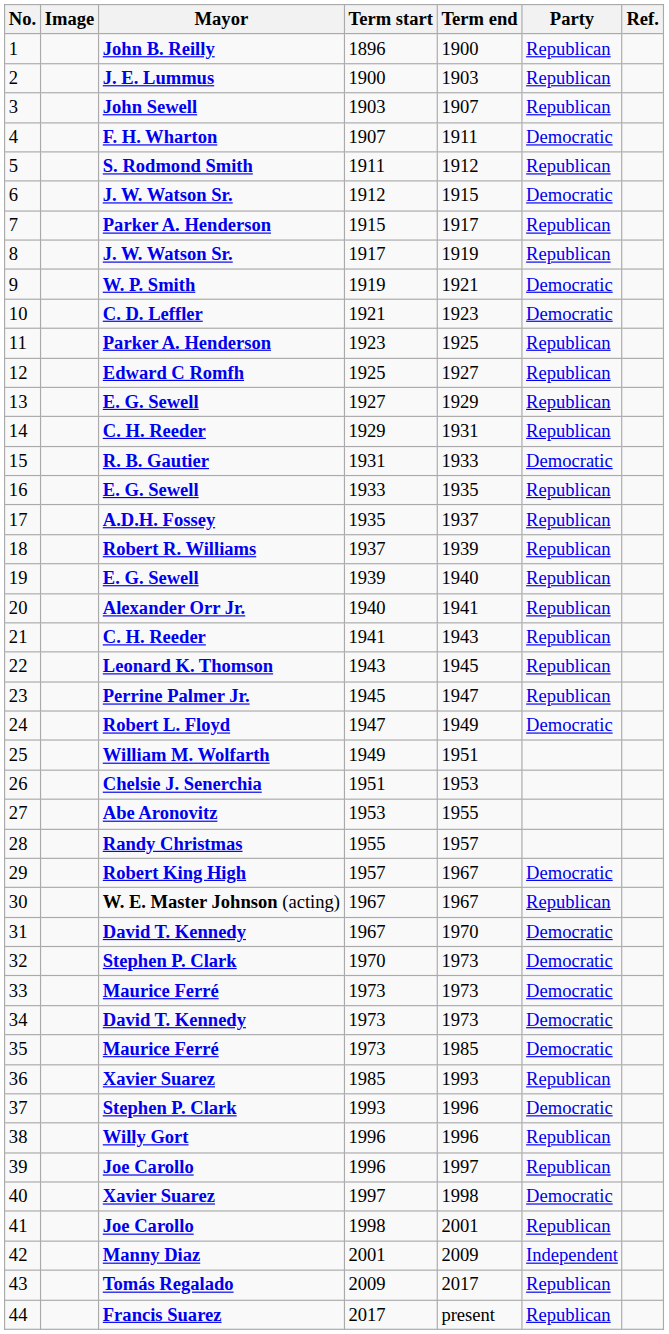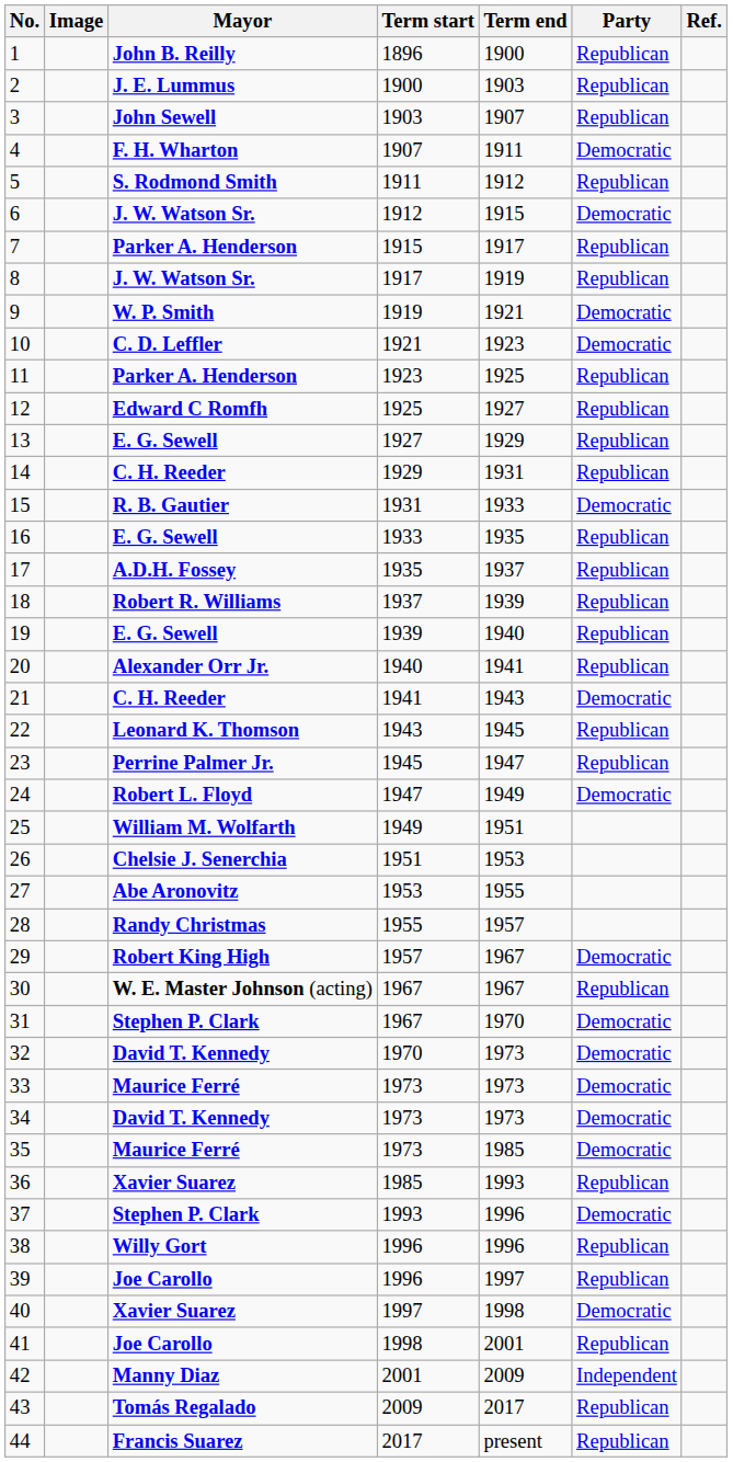 <table class="wikitable">
 <tr>
 <th>No.</th>
 <th>Image</th>
 <th>Mayor</th>
 <th>Term start</th>
 <th>Term end</th>
 <th>Party</th>
 <th>Ref.</th>
 </tr>
 <tr>
 <td>1</td>
 <td></td>
 <td><strong><a href='#'>John B. Reilly</a></strong></td>
 <td>1896</td>
 <td>1900</td>
 <td><a href='#'>Republican</a></td>
 <td></td>
 </tr>
 <tr>
 <td>2</td>
 <td></td>
 <td><strong> <a href='#'>J. E. Lummus</a></strong></td>
 <td>1900</td>
 <td>1903</td>
 <td><a href='#'>Republican</a></td>
 <td></td>
 </tr>
 <tr>
 <td>3</td>
 <td></td>
 <td><strong><a href='#'>John Sewell</a></strong></td>
 <td>1903</td>
 <td>1907</td>
 <td><a href='#'>Republican</a></td>
 </tr>
 <tr>
 <td>4</td>
 <td></td>
 <td><strong><a href='#'>F. H. Wharton</a></strong></td>
 <td>1907</td>
 <td>1911</td>
 <td><a href='#'>Democratic</a></td>
 <td></td>
 </tr>
 <tr>
 <td>5</td>
 <td></td>
 <td><strong><a href='#'>S. Rodmond Smith</a></strong></td>
 <td>1911</td>
 <td>1912</td>
 <td><a href='#'>Republican</a></td>
 <td></td>
 </tr>
 <tr>
 <td>6</td>
 <td></td>
 <td><strong><a href='#'>J. W. Watson Sr.</a></strong></td>
 <td>1912</td>
 <td>1915</td>
 <td><a href='#'>Democratic</a></td>
 <td></td>
 </tr>
 <tr>
 <td>7</td>
 <td></td>
 <td><strong><a href='#'>Parker A. Henderson</a></strong></td>
 <td>1915</td>
 <td>1917</td>
 <td><a href='#'>Republican</a></td>
 <td></td>
 </tr>
 <tr>
 <td>8</td>
 <td></td>
 <td><strong><a href='#'>J. W. Watson Sr.</a></strong></td>
 <td>1917</td>
 <td>1919</td>
 <td><a href='#'>Republican</a></td>
 <td></td>
 </tr>
 <tr>
 <td>9</td>
 <td></td>
 <td><strong> <a href='#'>W. P. Smith</a></strong></td>
 <td>1919</td>
 <td>1921</td>
 <td><a href='#'>Democratic</a></td>
 <td></td>
 </tr>
 <tr>
 <td>10</td>
 <td></td>
 <td><strong><a href='#'>C. D. Leffler</a></strong></td>
 <td>1921</td>
 <td>1923</td>
 <td><a href='#'>Democratic</a></td>
 <td></td>
 </tr>
 <tr>
 <td>11</td>
 <td></td>
 <td><strong><a href='#'>Parker A. Henderson</a></strong></td>
 <td>1923</td>
 <td>1925</td>
 <td><a href='#'>Republican</a></td>
 <td></td>
 </tr>
 <tr>
 <td>12</td>
 <td></td>
 <td><strong> <a href='#'>Edward C Romfh</a></strong></td>
 <td>1925</td>
 <td>1927</td>
 <td><a href='#'>Republican</a></td>
 <td></td>
 </tr>
 <tr>
 <td>13</td>
 <td></td>
 <td><strong><a href='#'>E. G. Sewell</a></strong></td>
 <td>1927</td>
 <td>1929</td>
 <td><a href='#'>Republican</a></td>
 <td></td>
 </tr>
 <tr>
 <td>14</td>
 <td></td>
 <td><strong><a href='#'>C. H. Reeder</a></strong></td>
 <td>1929</td>
 <td>1931</td>
 <td><a href='#'>Republican</a></td>
 <td></td>
 </tr>
 <tr>
 <td>15</td>
 <td></td>
 <td><strong><a href='#'>R. B. Gautier</a></strong></td>
 <td>1931</td>
 <td>1933</td>
 <td><a href='#'>Democratic</a></td>
 <td></td>
 </tr>
 <tr>
 <td>16</td>
 <td></td>
 <td><strong><a href='#'>E. G. Sewell</a></strong></td>
 <td>1933</td>
 <td>1935</td>
 <td><a href='#'>Republican</a></td>
 <td></td>
 </tr>
 <tr>
 <td>17</td>
 <td></td>
 <td><strong> <a href='#'>A.D.H. Fossey</a></strong></td>
 <td>1935</td>
 <td>1937</td>
 <td><a href='#'>Republican</a></td>
 <td></td>
 </tr>
 <tr>
 <td>18</td>
 <td></td>
 <td><strong> <a href='#'>Robert R. Williams</a></strong></td>
 <td>1937</td>
 <td>1939</td>
 <td><a href='#'>Republican</a></td>
 <td></td>
 </tr>
 <tr>
 <td>19</td>
 <td></td>
 <td><strong><a href='#'>E. G. Sewell</a></strong></td>
 <td>1939</td>
 <td>1940</td>
 <td><a href='#'>Republican</a></td>
 <td></td>
 </tr>
 <tr>
 <td>20</td>
 <td></td>
 <td><strong> <a href='#'>Alexander Orr Jr.</a></strong></td>
 <td>1940</td>
 <td>1941</td>
 <td><a href='#'>Republican</a></td>
 <td></td>
 </tr>
 <tr>
 <td>21</td>
 <td></td>
 <td><strong><a href='#'>C. H. Reeder</a></strong></td>
 <td>1941</td>
 <td>1943</td>
-<td><a href='#'>Republican</a></td>
+<td><a href='#'>Democratic</a></td>
 <td></td>
 </tr>
 <tr>
 <td>22</td>
 <td></td>
 <td><strong><a href='#'>Leonard K. Thomson</a></strong></td>
 <td>1943</td>
 <td>1945</td>
 <td><a href='#'>Republican</a></td>
 <td></td>
 </tr>
 <tr>
 <td>23</td>
 <td></td>
 <td><strong> <a href='#'>Perrine Palmer Jr.</a></strong></td>
 <td>1945</td>
 <td>1947</td>
 <td><a href='#'>Republican</a></td>
 <td></td>
 </tr>
 <tr>
 <td>24</td>
 <td></td>
 <td><strong><a href='#'>Robert L. Floyd</a></strong></td>
 <td>1947</td>
 <td>1949</td>
 <td><a href='#'>Democratic</a></td>
 <td></td>
 </tr>
 <tr>
 <td>25</td>
 <td></td>
 <td><strong><a href='#'>William M. Wolfarth</a></strong></td>
 <td>1949</td>
 <td>1951</td>
 <td></td>
 <td></td>
 </tr>
 <tr>
 <td>26</td>
 <td></td>
 <td><strong><a href='#'>Chelsie J. Senerchia</a></strong></td>
 <td>1951</td>
 <td>1953</td>
 <td></td>
 <td></td>
 </tr>
 <tr>
 <td>27</td>
 <td></td>
 <td><strong><a href='#'>Abe Aronovitz</a></strong></td>
 <td>1953</td>
 <td>1955</td>
 <td></td>
 <td></td>
 </tr>
 <tr>
 <td>28</td>
 <td></td>
 <td><strong><a href='#'>Randy Christmas</a></strong></td>
 <td>1955</td>
 <td>1957</td>
 <td></td>
 <td></td>
 </tr>
 <tr>
 <td>29</td>
 <td></td>
 <td><strong><a href='#'>Robert King High</a></strong></td>
 <td>1957</td>
 <td>1967</td>
 <td><a href='#'>Democratic</a></td>
 <td></td>
 </tr>
 <tr>
 <td>30</td>
 <td></td>
 <td><strong>W. E. Master Johnson</strong> (acting)</td>
 <td>1967</td>
 <td>1967</td>
 <td><a href='#'>Republican</a></td>
 <td></td>
 </tr>
 <tr>
 <td>31</td>
 <td></td>
-<td><strong><a href='#'>David T. Kennedy</a></strong></td>
+<td><strong><a href='#'>Stephen P. Clark</a></strong></td>
 <td>1967</td>
 <td>1970</td>
 <td><a href='#'>Democratic</a></td>
 <td></td>
 </tr>
 <tr>
 <td>32</td>
 <td></td>
-<td><strong><a href='#'>Stephen P. Clark</a></strong></td>
+<td><strong><a href='#'>David T. Kennedy</a></strong></td>
 <td>1970</td>
 <td>1973</td>
 <td><a href='#'>Democratic</a></td>
 <td></td>
 </tr>
 <tr>
 <td>33</td>
 <td></td>
 <td><strong><a href='#'>Maurice Ferré</a></strong></td>
 <td>1973</td>
 <td>1973</td>
 <td><a href='#'>Democratic</a></td>
 <td></td>
 </tr>
 <tr>
 <td>34</td>
 <td></td>
 <td><strong><a href='#'>David T. Kennedy</a></strong></td>
 <td>1973</td>
 <td>1973</td>
 <td><a href='#'>Democratic</a></td>
 <td></td>
 </tr>
 <tr>
 <td>35</td>
 <td></td>
 <td><strong><a href='#'>Maurice Ferré</a></strong></td>
 <td>1973</td>
 <td>1985</td>
 <td><a href='#'>Democratic</a></td>
 <td></td>
 </tr>
 <tr>
 <td>36</td>
 <td></td>
 <td><strong><a href='#'>Xavier Suarez</a></strong></td>
 <td>1985</td>
 <td>1993</td>
 <td><a href='#'>Republican</a></td>
 <td></td>
 </tr>
 <tr>
 <td>37</td>
 <td></td>
 <td><strong><a href='#'>Stephen P. Clark</a></strong></td>
 <td>1993</td>
 <td>1996</td>
 <td><a href='#'>Democratic</a></td>
 <td></td>
 </tr>
 <tr>
 <td>38</td>
 <td></td>
 <td><strong><a href='#'>Willy Gort</a></strong></td>
 <td>1996</td>
 <td>1996</td>
 <td><a href='#'>Republican</a></td>
 <td></td>
 </tr>
 <tr>
 <td>39</td>
 <td></td>
 <td><strong><a href='#'>Joe Carollo</a></strong></td>
 <td>1996</td>
 <td>1997</td>
 <td><a href='#'>Republican</a></td>
 <td></td>
 </tr>
 <tr>
 <td>40</td>
 <td></td>
 <td><strong><a href='#'>Xavier Suarez</a></strong></td>
 <td>1997</td>
 <td>1998</td>
 <td><a href='#'>Democratic</a></td>
 <td></td>
 </tr>
 <tr>
 <td>41</td>
 <td></td>
 <td><strong><a href='#'>Joe Carollo</a></strong></td>
 <td>1998</td>
 <td>2001</td>
 <td><a href='#'>Republican</a></td>
 <td></td>
 </tr>
 <tr>
 <td>42</td>
 <td></td>
 <td><strong><a href='#'>Manny Diaz</a></strong></td>
 <td>2001</td>
 <td>2009</td>
 <td><a href='#'>Independent</a></td>
 <td></td>
 </tr>
 <tr>
 <td>43</td>
 <td></td>
 <td><strong><a href='#'>Tomás Regalado</a></strong></td>
 <td>2009</td>
 <td>2017</td>
 <td><a href='#'>Republican</a></td>
 <td></td>
 </tr>
 <tr>
 <td>44</td>
 <td></td>
 <td><strong><a href='#'>Francis Suarez</a></strong></td>
 <td>2017</td>
 <td>present</td>
 <td><a href='#'>Republican</a></td>
 <td></td>
 </tr>
 </table>
